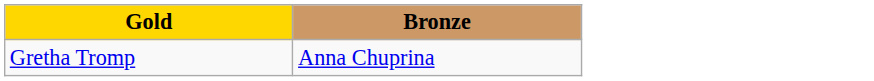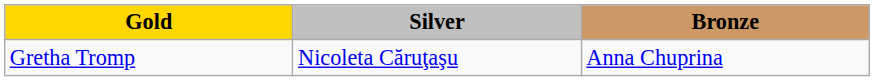 <table class="wikitable" style="text-align:left">
 <tr align="center">
 <td width=200 bgcolor=gold><strong>Gold</strong></td>
+<td width=200 bgcolor=silver><strong>Silver</strong></td>
 <td width=200 bgcolor=CC9966><strong>Bronze</strong></td>
 </tr>
 <tr>
 <td><a href='#'>Gretha Tromp</a><br><em></em></td>
+<td><a href='#'>Nicoleta Căruţaşu</a><br><em></em></td>
 <td><a href='#'>Anna Chuprina</a><br><em></em></td>
 </tr>
 </table>
